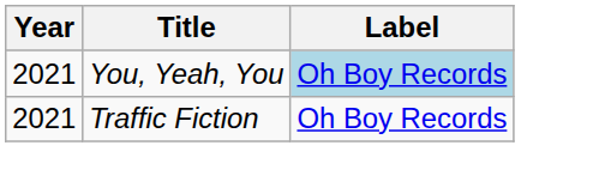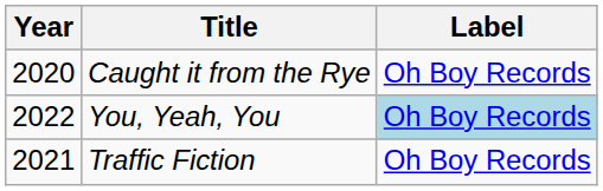 <table class="wikitable">
 <tr>
 <th>Year</th>
 <th>Title</th>
 <th>Label</th>
 </tr>
 <tr>
-<td>2021</td>
+<td>2020</td>
+<td><em>Caught it from the Rye</em></td>
+<td><a href='#'>Oh Boy Records</a></td>
+</tr>
+<tr>
+<td>2022</td>
 <td><em>You, Yeah, You</em></td>
 <td style="background: lightblue;"><a href='#'>Oh Boy Records</a></td>
 </tr>
 <tr>
 <td>2021</td>
 <td><em>Traffic Fiction</em></td>
 <td><a href='#'>Oh Boy Records</a></td>
 </tr>
 </table>
